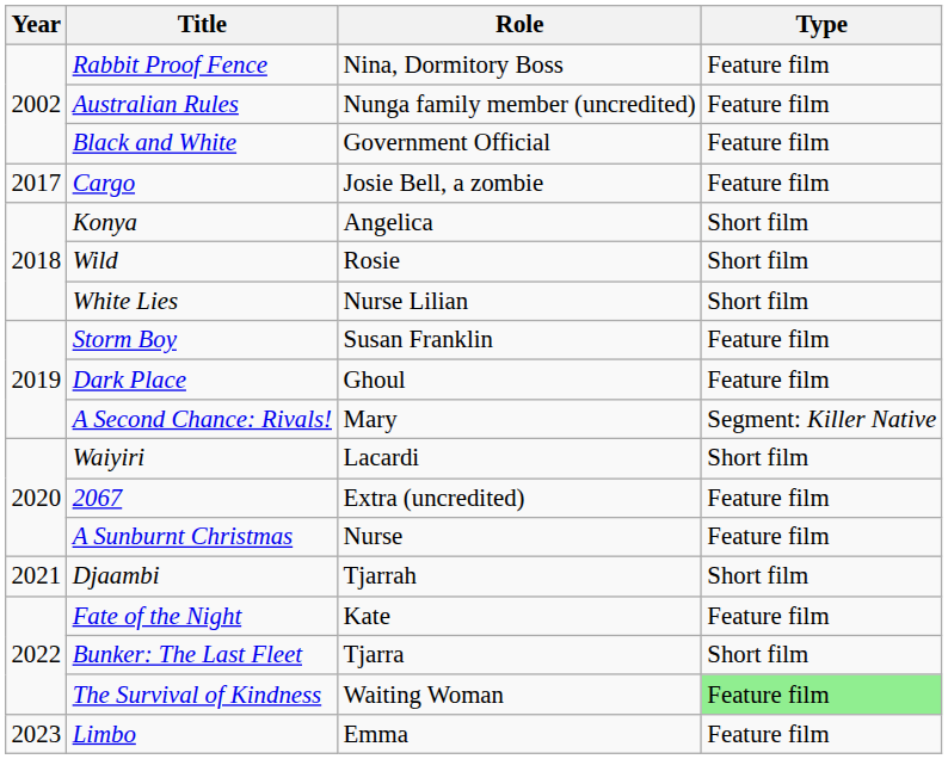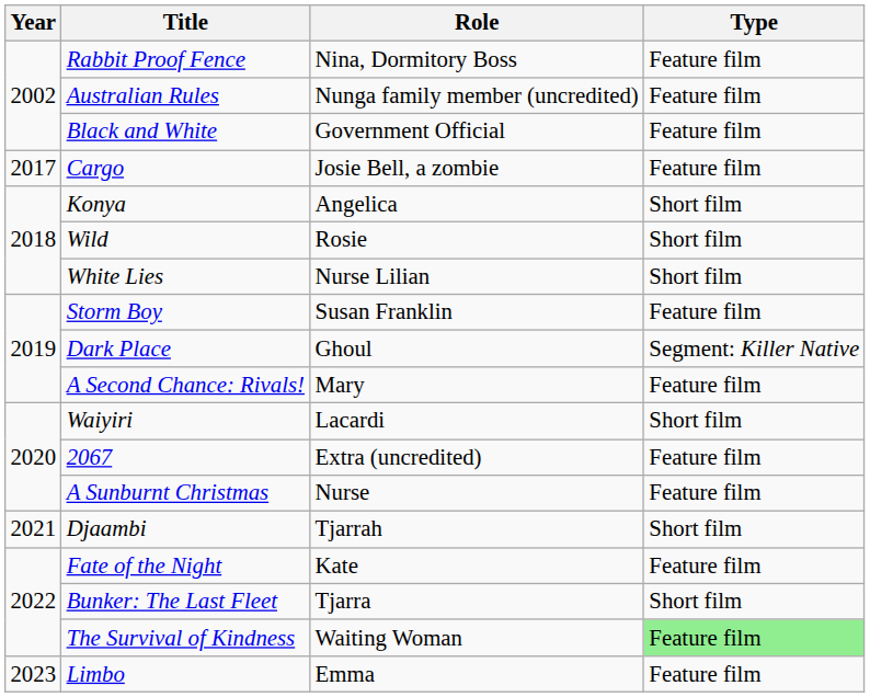 <table class="wikitable sortable">
 <tr>
 <th>Year</th>
 <th>Title</th>
 <th>Role</th>
 <th class="unsortable">Type</th>
 </tr>
 <tr>
 <td rowspan=3>2002</td>
 <td><em><a href='#'>Rabbit Proof Fence</a></em></td>
 <td>Nina, Dormitory Boss</td>
 <td>Feature film</td>
 </tr>
 <tr>
 <td><em><a href='#'>Australian Rules</a></em></td>
 <td>Nunga family member (uncredited)</td>
 <td>Feature film</td>
 </tr>
 <tr>
 <td><em><a href='#'>Black and White</a></em></td>
 <td>Government Official</td>
 <td>Feature film</td>
 </tr>
 <tr>
 <td>2017</td>
 <td><em><a href='#'>Cargo</a></em></td>
 <td>Josie Bell, a zombie</td>
 <td>Feature film</td>
 </tr>
 <tr>
 <td rowspan=3>2018</td>
 <td><em>Konya</em></td>
 <td>Angelica</td>
 <td>Short film</td>
 </tr>
 <tr>
 <td><em>Wild</em></td>
 <td>Rosie</td>
 <td>Short film</td>
 </tr>
 <tr>
 <td><em>White Lies</em></td>
 <td>Nurse Lilian</td>
 <td>Short film</td>
 </tr>
 <tr>
 <td rowspan=3>2019</td>
 <td><em><a href='#'>Storm Boy</a></em></td>
 <td>Susan Franklin</td>
 <td>Feature film</td>
 </tr>
 <tr>
 <td><em><a href='#'>Dark Place</a></em></td>
 <td>Ghoul</td>
-<td>Feature film</td>
+<td>Segment: <em>Killer Native</em></td>
 </tr>
 <tr>
 <td><em><a href='#'>A Second Chance: Rivals!</a></em></td>
 <td>Mary</td>
-<td>Segment: <em>Killer Native</em></td>
+<td>Feature film</td>
 </tr>
 <tr>
 <td rowspan=3>2020</td>
 <td><em>Waiyiri</em></td>
 <td>Lacardi</td>
 <td>Short film</td>
 </tr>
 <tr>
 <td><em><a href='#'>2067</a></em></td>
 <td>Extra (uncredited)</td>
 <td>Feature film</td>
 </tr>
 <tr>
 <td><em><a href='#'>A Sunburnt Christmas</a></em></td>
 <td>Nurse</td>
 <td>Feature film</td>
 </tr>
 <tr>
 <td>2021</td>
 <td><em>Djaambi</em></td>
 <td>Tjarrah</td>
 <td>Short film</td>
 </tr>
 <tr>
 <td rowspan=3>2022</td>
 <td><em><a href='#'>Fate of the Night</a></em></td>
 <td>Kate</td>
 <td>Feature film</td>
 </tr>
 <tr>
 <td><em><a href='#'>Bunker: The Last Fleet</a></em></td>
 <td>Tjarra</td>
 <td>Short film</td>
 </tr>
 <tr>
 <td><em><a href='#'>The Survival of Kindness</a></em></td>
 <td>Waiting Woman</td>
 <td style="background: lightgreen;">Feature film</td>
 </tr>
 <tr>
 <td>2023</td>
 <td><em><a href='#'>Limbo</a></em></td>
 <td>Emma</td>
 <td>Feature film</td>
 </tr>
 </table>
